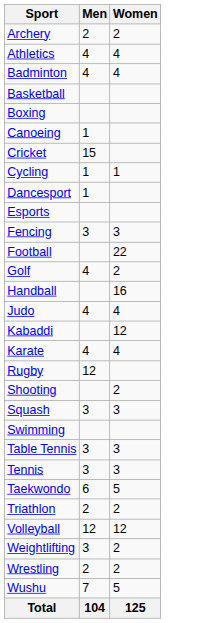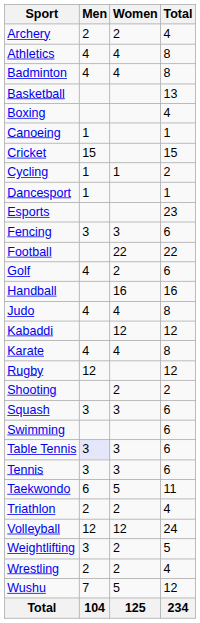 <table class="wikitable sortable">
 <tr>
 <th>Sport</th>
 <th>Men</th>
 <th>Women</th>
+<th>Total</th>
 </tr>
 <tr>
 <td><a href='#'>Archery</a></td>
 <td>2</td>
 <td>2</td>
+<td>4</td>
 </tr>
 <tr>
 <td><a href='#'>Athletics</a></td>
 <td>4</td>
 <td>4</td>
+<td>8</td>
 </tr>
 <tr>
 <td><a href='#'>Badminton</a></td>
 <td>4</td>
 <td>4</td>
+<td>8</td>
 </tr>
 <tr>
 <td><a href='#'>Basketball</a></td>
 <td></td>
 <td></td>
+<td>13</td>
 </tr>
 <tr>
 <td><a href='#'>Boxing</a></td>
 <td></td>
 <td></td>
+<td>4</td>
 </tr>
 <tr>
 <td><a href='#'>Canoeing</a></td>
 <td>1</td>
 <td></td>
+<td>1</td>
 </tr>
 <tr>
 <td><a href='#'>Cricket</a></td>
 <td>15</td>
 <td></td>
+<td>15</td>
 </tr>
 <tr>
 <td><a href='#'>Cycling</a></td>
 <td>1</td>
 <td>1</td>
+<td>2</td>
 </tr>
 <tr>
 <td><a href='#'>Dancesport</a></td>
 <td>1</td>
 <td></td>
+<td>1</td>
 </tr>
 <tr>
 <td><a href='#'>Esports</a></td>
 <td></td>
 <td></td>
+<td>23</td>
 </tr>
 <tr>
 <td><a href='#'>Fencing</a></td>
 <td>3</td>
 <td>3</td>
+<td>6</td>
 </tr>
 <tr>
 <td><a href='#'>Football</a></td>
 <td></td>
+<td>22</td>
 <td>22</td>
 </tr>
 <tr>
 <td><a href='#'>Golf</a></td>
 <td>4</td>
 <td>2</td>
+<td>6</td>
 </tr>
 <tr>
 <td><a href='#'>Handball</a></td>
 <td></td>
+<td>16</td>
 <td>16</td>
 </tr>
 <tr>
 <td><a href='#'>Judo</a></td>
 <td>4</td>
 <td>4</td>
+<td>8</td>
 </tr>
 <tr>
 <td><a href='#'>Kabaddi</a></td>
 <td></td>
+<td>12</td>
 <td>12</td>
 </tr>
 <tr>
 <td><a href='#'>Karate</a></td>
 <td>4</td>
 <td>4</td>
+<td>8</td>
 </tr>
 <tr>
 <td><a href='#'>Rugby</a></td>
 <td>12</td>
 <td></td>
+<td>12</td>
 </tr>
 <tr>
 <td><a href='#'>Shooting</a></td>
 <td></td>
+<td>2</td>
 <td>2</td>
 </tr>
 <tr>
 <td><a href='#'>Squash</a></td>
 <td>3</td>
 <td>3</td>
+<td>6</td>
 </tr>
 <tr>
 <td><a href='#'>Swimming</a></td>
 <td></td>
 <td></td>
+<td>6</td>
 </tr>
 <tr>
 <td><a href='#'>Table Tennis</a></td>
+<td style="background: lavender;">3</td>
 <td>3</td>
-<td>3</td>
+<td>6</td>
 </tr>
 <tr>
 <td><a href='#'>Tennis</a></td>
 <td>3</td>
 <td>3</td>
+<td>6</td>
 </tr>
 <tr>
 <td><a href='#'>Taekwondo</a></td>
 <td>6</td>
 <td>5</td>
+<td>11</td>
 </tr>
 <tr>
 <td><a href='#'>Triathlon</a></td>
 <td>2</td>
 <td>2</td>
+<td>4</td>
 </tr>
 <tr>
 <td><a href='#'>Volleyball</a></td>
 <td>12</td>
 <td>12</td>
+<td>24</td>
 </tr>
 <tr>
 <td><a href='#'>Weightlifting</a></td>
 <td>3</td>
 <td>2</td>
+<td>5</td>
 </tr>
 <tr>
 <td><a href='#'>Wrestling</a></td>
 <td>2</td>
 <td>2</td>
+<td>4</td>
 </tr>
 <tr>
 <td><a href='#'>Wushu</a></td>
 <td>7</td>
 <td>5</td>
+<td>12</td>
 </tr>
 <tr class="sortbottom">
 <th>Total</th>
 <th>104</th>
 <th>125</th>
+<th>234</th>
 </tr>
 </table>
